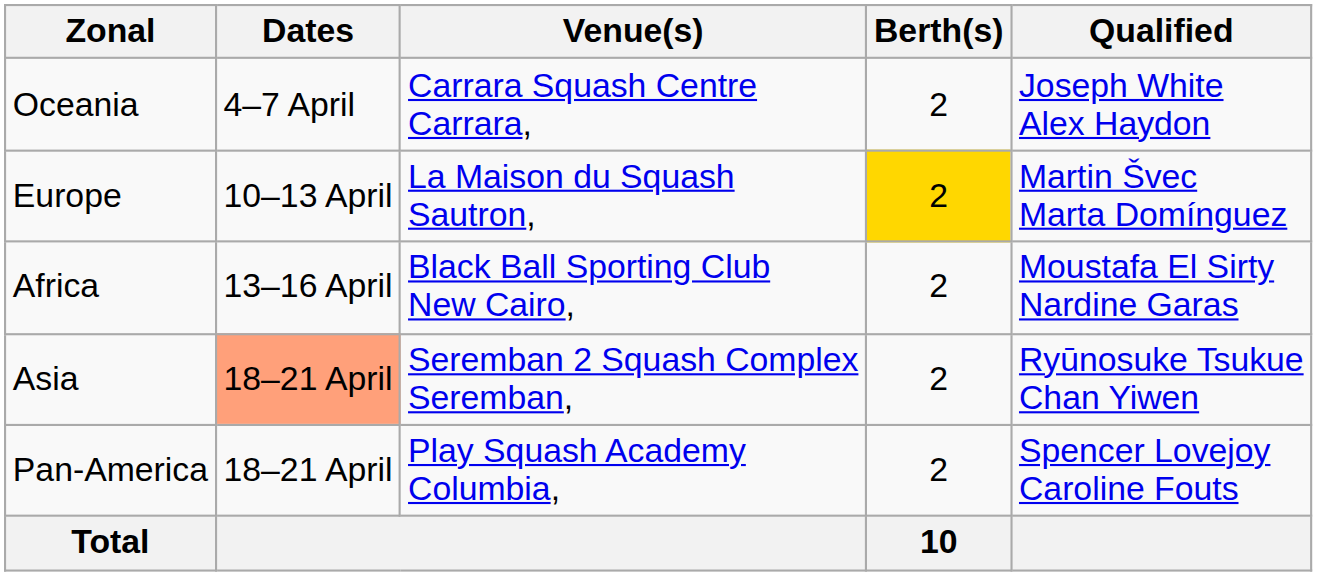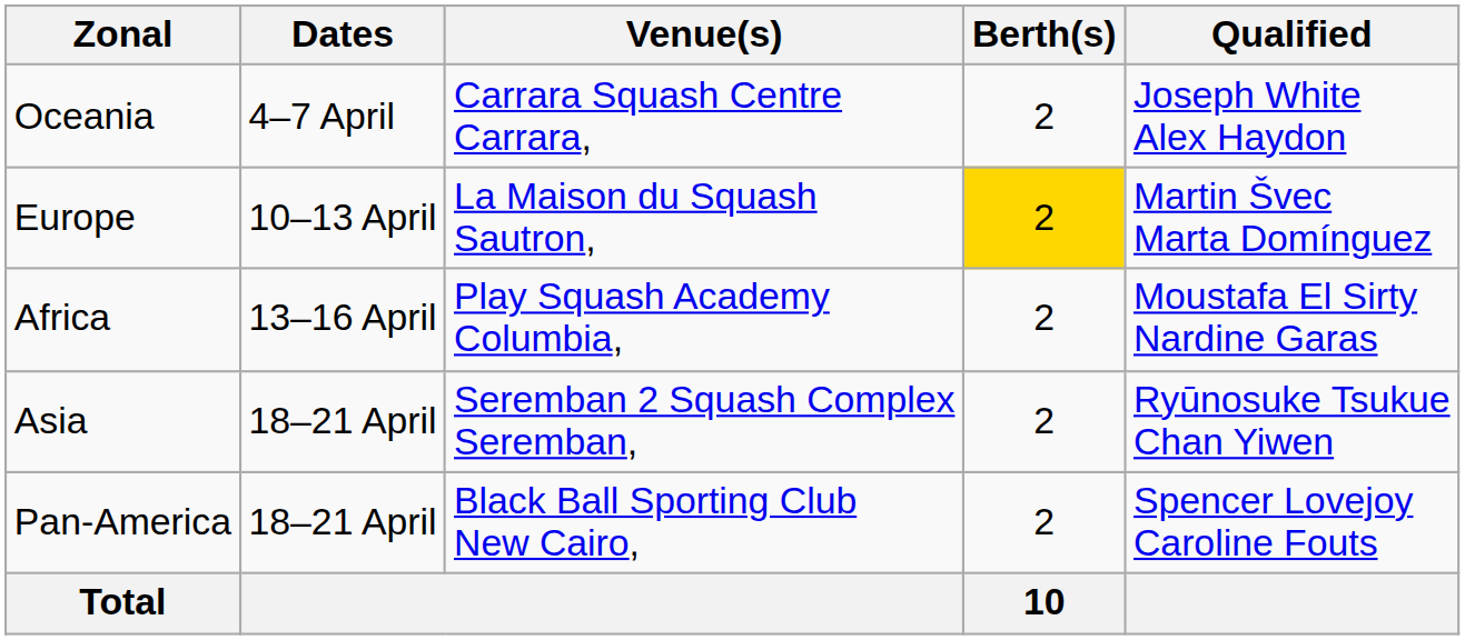 <table class="wikitable">
 <tr>
 <th>Zonal</th>
 <th>Dates</th>
 <th>Venue(s)</th>
 <th>Berth(s)</th>
 <th>Qualified</th>
 </tr>
 <tr>
 <td>Oceania</td>
 <td>4–7 April</td>
 <td><a href='#'>Carrara Squash Centre</a><br><a href='#'>Carrara</a>, </td>
 <td align=center>2</td>
 <td> <a href='#'>Joseph White</a><br> <a href='#'>Alex Haydon</a></td>
 </tr>
 <tr>
 <td>Europe</td>
 <td>10–13 April</td>
 <td><a href='#'>La Maison du Squash</a><br><a href='#'>Sautron</a>, </td>
 <td align=center style="background: gold;">2</td>
 <td> <a href='#'>Martin Švec</a><br> <a href='#'>Marta Domínguez</a></td>
 </tr>
 <tr>
 <td>Africa</td>
 <td>13–16 April</td>
-<td><a href='#'>Black Ball Sporting Club</a><br><a href='#'>New Cairo</a>, </td>
+<td><a href='#'>Play Squash Academy</a><br><a href='#'>Columbia</a>, </td>
 <td align=center>2</td>
 <td> <a href='#'>Moustafa El Sirty</a><br> <a href='#'>Nardine Garas</a></td>
 </tr>
 <tr>
 <td>Asia</td>
-<td style="background: lightsalmon;">18–21 April</td>
+<td>18–21 April</td>
 <td><a href='#'>Seremban 2 Squash Complex</a><br><a href='#'>Seremban</a>, </td>
 <td align=center>2</td>
 <td> <a href='#'>Ryūnosuke Tsukue</a><br> <a href='#'>Chan Yiwen</a></td>
 </tr>
 <tr>
 <td>Pan-America</td>
 <td>18–21 April</td>
-<td><a href='#'>Play Squash Academy</a><br><a href='#'>Columbia</a>, </td>
+<td><a href='#'>Black Ball Sporting Club</a><br><a href='#'>New Cairo</a>, </td>
 <td align=center>2</td>
 <td> <a href='#'>Spencer Lovejoy</a><br> <a href='#'>Caroline Fouts</a></td>
 </tr>
 <tr>
 <th>Total</th>
 <th colspan=2></th>
 <th>10</th>
 <th></th>
 </tr>
 </table>
